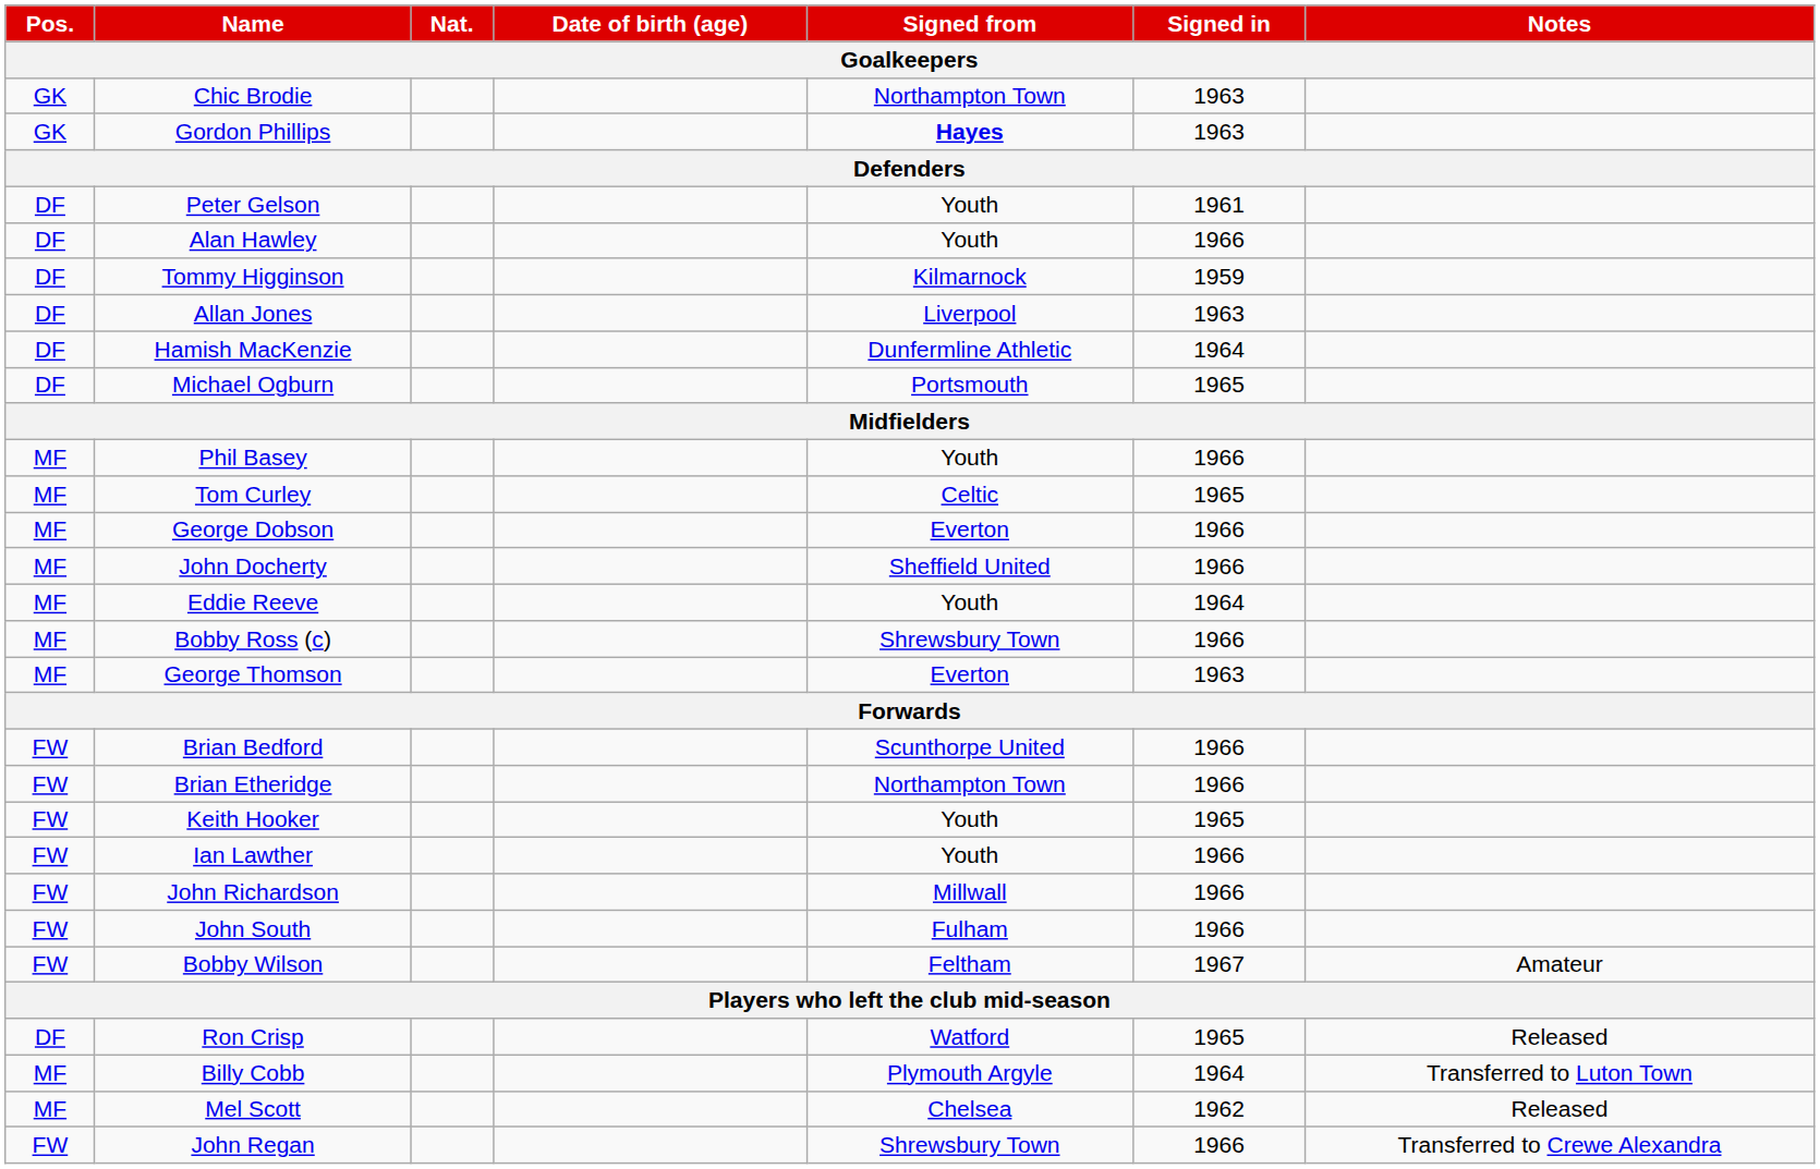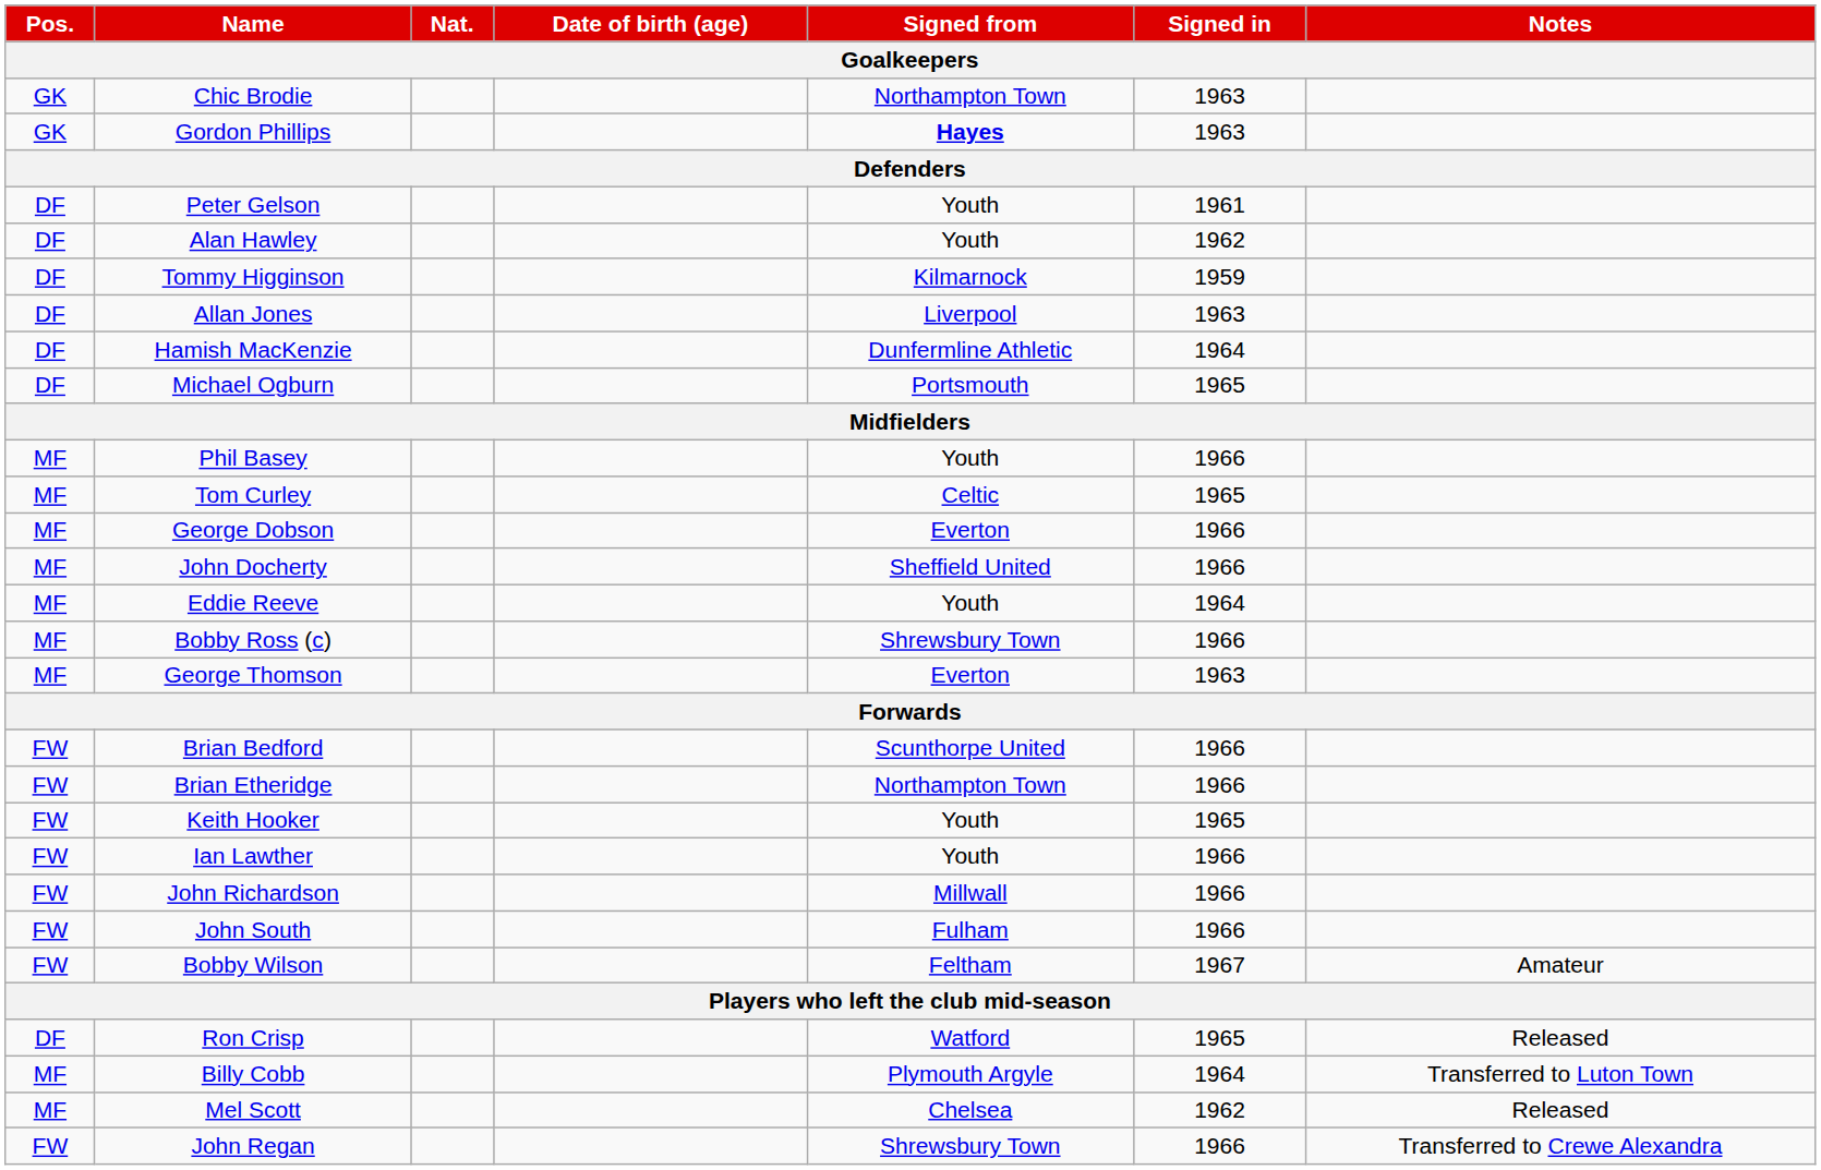 <table class="wikitable"  style="text-align:center; font-size:90%; width:90%;">
 <tr>
 <th style="background:#d00; color:white; text-align:center;">Pos.</th>
 <th style="background:#d00; color:white; text-align:center;">Name</th>
 <th style="background:#d00; color:white; text-align:center;">Nat.</th>
 <th style="background:#d00; color:white; text-align:center;">Date of birth (age)</th>
 <th style="background:#d00; color:white; text-align:center;">Signed from</th>
 <th style="background:#d00; color:white; text-align:center;">Signed in</th>
 <th style="background:#d00; color:white; text-align:center;">Notes</th>
 </tr>
 <tr>
 <th colspan="7">Goalkeepers</th>
 </tr>
 <tr>
 <td><a href='#'>GK</a></td>
 <td><a href='#'>Chic Brodie</a></td>
 <td></td>
 <td></td>
 <td><a href='#'>Northampton Town</a></td>
 <td>1963</td>
 <td></td>
 </tr>
 <tr>
 <td><a href='#'>GK</a></td>
 <td><a href='#'>Gordon Phillips</a></td>
 <td></td>
 <td></td>
 <td><strong><a href='#'>Hayes</a></strong></td>
 <td>1963</td>
 <td></td>
 </tr>
 <tr>
 <th colspan="7">Defenders</th>
 </tr>
 <tr>
 <td><a href='#'>DF</a></td>
 <td><a href='#'>Peter Gelson</a></td>
 <td></td>
 <td></td>
 <td>Youth</td>
 <td>1961</td>
 <td></td>
 </tr>
 <tr>
 <td><a href='#'>DF</a></td>
 <td><a href='#'>Alan Hawley</a></td>
 <td></td>
 <td></td>
 <td>Youth</td>
-<td>1966</td>
+<td>1962</td>
 <td></td>
 </tr>
 <tr>
 <td><a href='#'>DF</a></td>
 <td><a href='#'>Tommy Higginson</a></td>
 <td></td>
 <td></td>
 <td><a href='#'>Kilmarnock</a></td>
 <td>1959</td>
 <td></td>
 </tr>
 <tr>
 <td><a href='#'>DF</a></td>
 <td><a href='#'>Allan Jones</a></td>
 <td></td>
 <td></td>
 <td><a href='#'>Liverpool</a></td>
 <td>1963</td>
 <td></td>
 </tr>
 <tr>
 <td><a href='#'>DF</a></td>
 <td><a href='#'>Hamish MacKenzie</a></td>
 <td></td>
 <td></td>
 <td><a href='#'>Dunfermline Athletic</a></td>
 <td>1964</td>
 <td></td>
 </tr>
 <tr>
 <td><a href='#'>DF</a></td>
 <td><a href='#'>Michael Ogburn</a></td>
 <td></td>
 <td></td>
 <td><a href='#'>Portsmouth</a></td>
 <td>1965</td>
 <td></td>
 </tr>
 <tr>
 <th colspan="7">Midfielders</th>
 </tr>
 <tr>
 <td><a href='#'>MF</a></td>
 <td><a href='#'>Phil Basey</a></td>
 <td></td>
 <td></td>
 <td>Youth</td>
 <td>1966</td>
 <td></td>
 </tr>
 <tr>
 <td><a href='#'>MF</a></td>
 <td><a href='#'>Tom Curley</a></td>
 <td></td>
 <td></td>
 <td><a href='#'>Celtic</a></td>
 <td>1965</td>
 <td></td>
 </tr>
 <tr>
 <td><a href='#'>MF</a></td>
 <td><a href='#'>George Dobson</a></td>
 <td></td>
 <td></td>
 <td><a href='#'>Everton</a></td>
 <td>1966</td>
 <td></td>
 </tr>
 <tr>
 <td><a href='#'>MF</a></td>
 <td><a href='#'>John Docherty</a></td>
 <td></td>
 <td></td>
 <td><a href='#'>Sheffield United</a></td>
 <td>1966</td>
 <td></td>
 </tr>
 <tr>
 <td><a href='#'>MF</a></td>
 <td><a href='#'>Eddie Reeve</a></td>
 <td></td>
 <td></td>
 <td>Youth</td>
 <td>1964</td>
 <td></td>
 </tr>
 <tr>
 <td><a href='#'>MF</a></td>
 <td><a href='#'>Bobby Ross</a> (<a href='#'>c</a>)</td>
 <td></td>
 <td></td>
 <td><a href='#'>Shrewsbury Town</a></td>
 <td>1966</td>
 <td></td>
 </tr>
 <tr>
 <td><a href='#'>MF</a></td>
 <td><a href='#'>George Thomson</a></td>
 <td></td>
 <td></td>
 <td><a href='#'>Everton</a></td>
 <td>1963</td>
 <td></td>
 </tr>
 <tr>
 <th colspan="7">Forwards</th>
 </tr>
 <tr>
 <td><a href='#'>FW</a></td>
 <td><a href='#'>Brian Bedford</a></td>
 <td></td>
 <td></td>
 <td><a href='#'>Scunthorpe United</a></td>
 <td>1966</td>
 <td></td>
 </tr>
 <tr>
 <td><a href='#'>FW</a></td>
 <td><a href='#'>Brian Etheridge</a></td>
 <td></td>
 <td></td>
 <td><a href='#'>Northampton Town</a></td>
 <td>1966</td>
 <td></td>
 </tr>
 <tr>
 <td><a href='#'>FW</a></td>
 <td><a href='#'>Keith Hooker</a></td>
 <td></td>
 <td></td>
 <td>Youth</td>
 <td>1965</td>
 <td></td>
 </tr>
 <tr>
 <td><a href='#'>FW</a></td>
 <td><a href='#'>Ian Lawther</a></td>
 <td></td>
 <td></td>
 <td>Youth</td>
 <td>1966</td>
 <td></td>
 </tr>
 <tr>
 <td><a href='#'>FW</a></td>
 <td><a href='#'>John Richardson</a></td>
 <td></td>
 <td></td>
 <td><a href='#'>Millwall</a></td>
 <td>1966</td>
 <td></td>
 </tr>
 <tr>
 <td><a href='#'>FW</a></td>
 <td><a href='#'>John South</a></td>
 <td></td>
 <td></td>
 <td><a href='#'>Fulham</a></td>
 <td>1966</td>
 <td></td>
 </tr>
 <tr>
 <td><a href='#'>FW</a></td>
 <td><a href='#'>Bobby Wilson</a></td>
 <td></td>
 <td></td>
 <td><a href='#'>Feltham</a></td>
 <td>1967</td>
 <td>Amateur</td>
 </tr>
 <tr>
 <th colspan="7">Players who left the club mid-season</th>
 </tr>
 <tr>
 <td><a href='#'>DF</a></td>
 <td><a href='#'>Ron Crisp</a></td>
 <td></td>
 <td></td>
 <td><a href='#'>Watford</a></td>
 <td>1965</td>
 <td>Released</td>
 </tr>
 <tr>
 <td><a href='#'>MF</a></td>
 <td><a href='#'>Billy Cobb</a></td>
 <td></td>
 <td></td>
 <td><a href='#'>Plymouth Argyle</a></td>
 <td>1964</td>
 <td>Transferred to <a href='#'>Luton Town</a></td>
 </tr>
 <tr>
 <td><a href='#'>MF</a></td>
 <td><a href='#'>Mel Scott</a></td>
 <td></td>
 <td></td>
 <td><a href='#'>Chelsea</a></td>
 <td>1962</td>
 <td>Released</td>
 </tr>
 <tr>
 <td><a href='#'>FW</a></td>
 <td><a href='#'>John Regan</a></td>
 <td></td>
 <td></td>
 <td><a href='#'>Shrewsbury Town</a></td>
 <td>1966</td>
 <td>Transferred to <a href='#'>Crewe Alexandra</a></td>
 </tr>
 </table>
